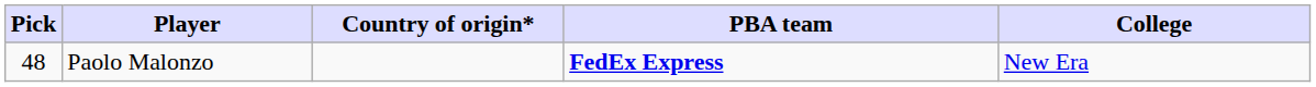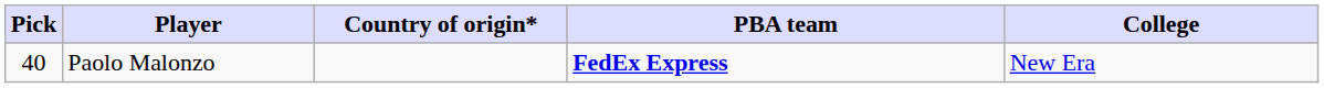 <table class="wikitable">
 <tr>
 <th style="background:#DDDDFF;">Pick</th>
 <th style="background:#DDDDFF;" width="20%">Player</th>
 <th style="background:#DDDDFF;" width="20%">Country of origin*</th>
 <th style="background:#DDDDFF;" width="35%">PBA team</th>
 <th style="background:#DDDDFF;" width="25%">College</th>
 </tr>
 <tr>
-<td align=center>48</td>
+<td align=center>40</td>
 <td>Paolo Malonzo</td>
 <td></td>
 <td><strong><a href='#'>FedEx Express</a></strong></td>
 <td><a href='#'>New Era</a></td>
 </tr>
 </table>
